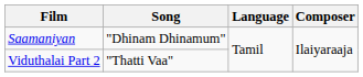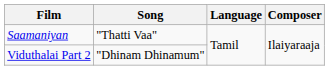 <table class="wikitable sortable" style="font-size:95%;">
 <tr>
 <th>Film</th>
 <th>Song</th>
 <th>Language</th>
 <th>Composer</th>
 </tr>
 <tr>
 <td><em><a href='#'>Saamaniyan</a></em></td>
-<td>"Dhinam Dhinamum"</td>
+<td>"Thatti Vaa"</td>
 <td rowspan="2">Tamil</td>
 <td rowspan="2">Ilaiyaraaja</td>
 </tr>
 <tr>
 <td><a href='#'>Viduthalai Part 2</a></td>
-<td>"Thatti Vaa"</td>
+<td>"Dhinam Dhinamum"</td>
 </tr>
 </table>
